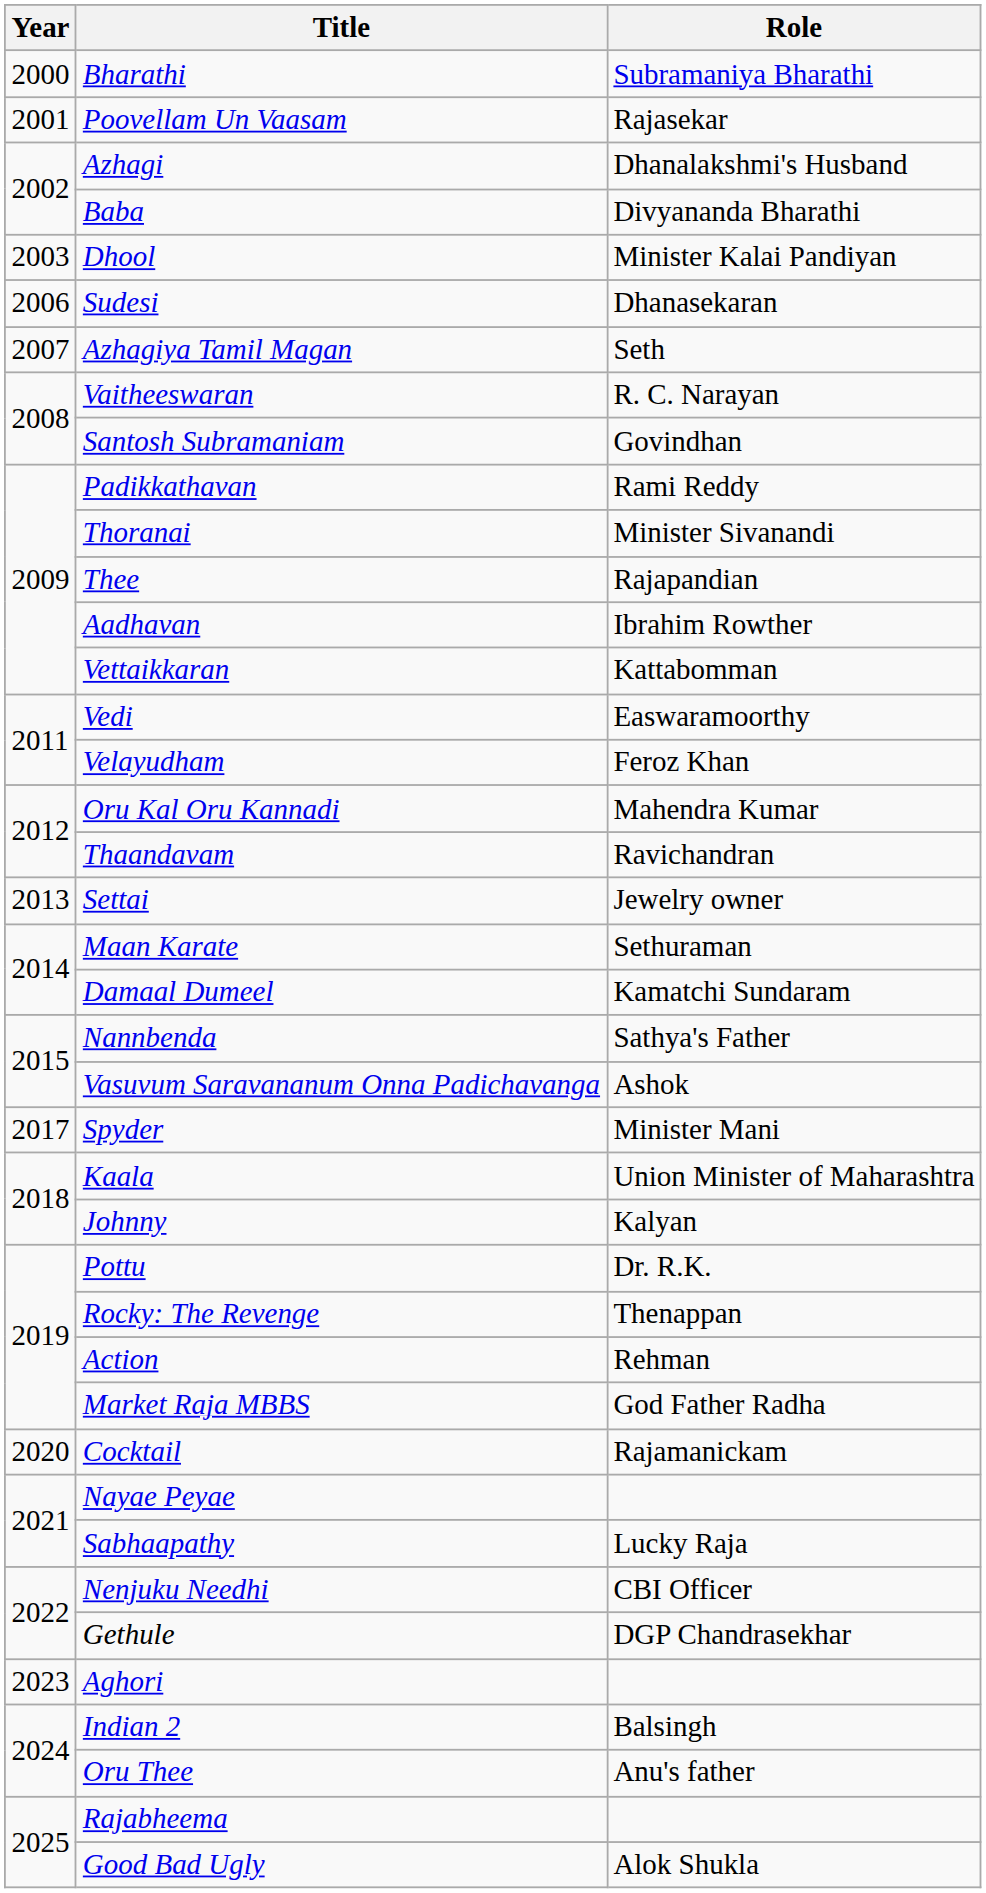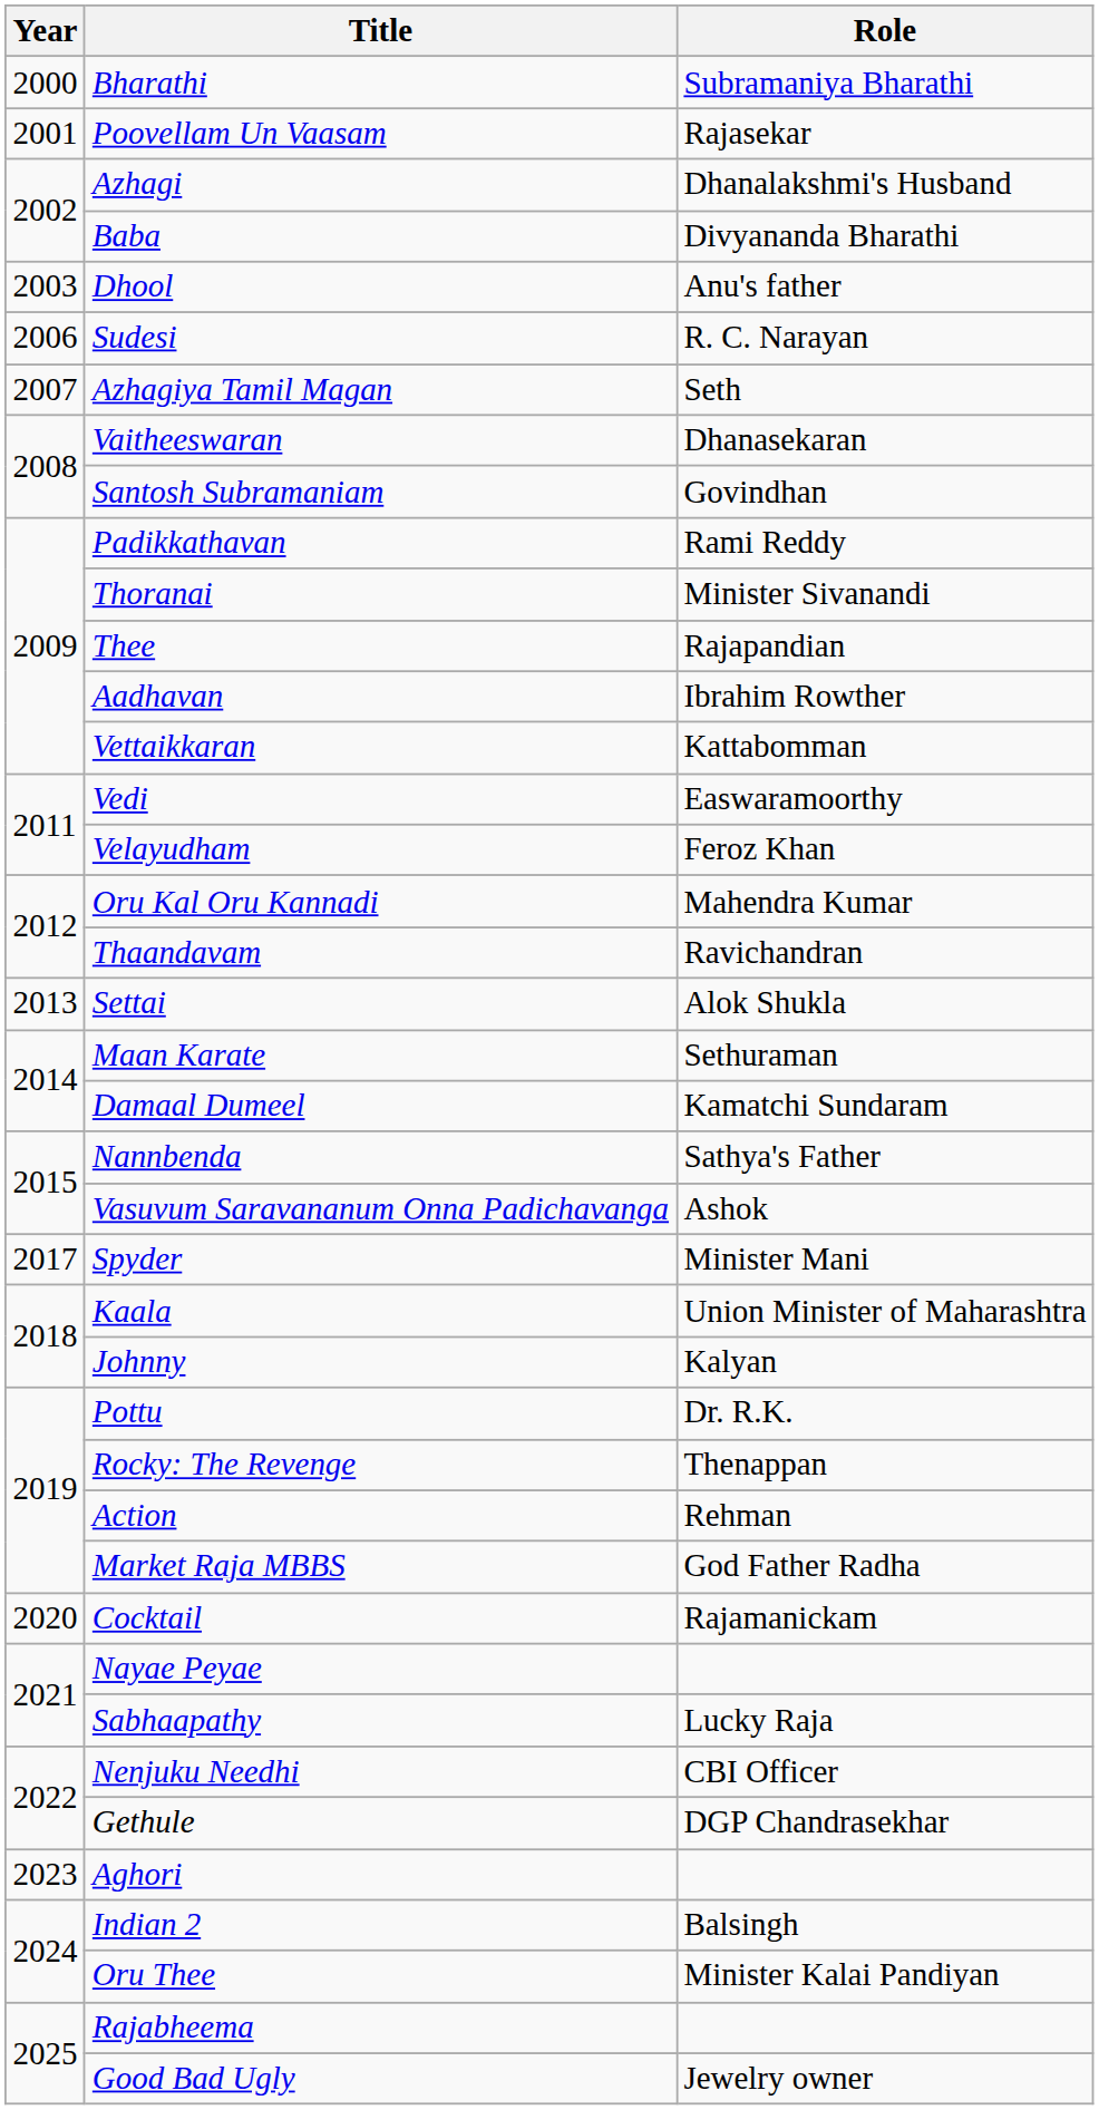 <table class="wikitable sortable">
 <tr>
 <th>Year</th>
 <th>Title</th>
 <th>Role</th>
 </tr>
 <tr>
 <td>2000</td>
 <td><a href='#'><em>Bharathi</em></a></td>
 <td><a href='#'>Subramaniya Bharathi</a></td>
 </tr>
 <tr>
 <td>2001</td>
 <td><em><a href='#'>Poovellam Un Vaasam</a></em></td>
 <td>Rajasekar</td>
 </tr>
 <tr>
 <td rowspan="2">2002</td>
 <td><a href='#'><em>Azhagi</em></a></td>
 <td>Dhanalakshmi's Husband</td>
 </tr>
 <tr>
 <td><a href='#'><em>Baba</em></a></td>
 <td>Divyananda Bharathi</td>
 </tr>
 <tr>
 <td>2003</td>
 <td><em><a href='#'>Dhool</a></em></td>
-<td>Minister Kalai Pandiyan</td>
+<td>Anu's father</td>
 </tr>
 <tr>
 <td>2006</td>
 <td><em><a href='#'>Sudesi</a></em></td>
-<td>Dhanasekaran</td>
+<td>R. C. Narayan</td>
 </tr>
 <tr>
 <td>2007</td>
 <td><em><a href='#'>Azhagiya Tamil Magan</a></em></td>
 <td>Seth</td>
 </tr>
 <tr>
 <td rowspan="2">2008</td>
 <td><em><a href='#'>Vaitheeswaran</a></em></td>
-<td>R. C. Narayan</td>
+<td>Dhanasekaran</td>
 </tr>
 <tr>
 <td><em><a href='#'>Santosh Subramaniam</a></em></td>
 <td>Govindhan</td>
 </tr>
 <tr>
 <td rowspan="5">2009</td>
 <td><a href='#'><em>Padikkathavan</em></a></td>
 <td>Rami Reddy</td>
 </tr>
 <tr>
 <td><em><a href='#'>Thoranai</a> </em></td>
 <td>Minister Sivanandi</td>
 </tr>
 <tr>
 <td><em><a href='#'>Thee</a></em></td>
 <td>Rajapandian</td>
 </tr>
 <tr>
 <td><em><a href='#'>Aadhavan</a> </em></td>
 <td>Ibrahim Rowther</td>
 </tr>
 <tr>
 <td><a href='#'><em>Vettaikkaran</em></a></td>
 <td>Kattabomman</td>
 </tr>
 <tr>
 <td rowspan="2">2011</td>
 <td><a href='#'><em>Vedi</em></a></td>
 <td>Easwaramoorthy</td>
 </tr>
 <tr>
 <td><em><a href='#'>Velayudham</a> </em></td>
 <td>Feroz Khan</td>
 </tr>
 <tr>
 <td rowspan="2">2012</td>
 <td><em><a href='#'>Oru Kal Oru Kannadi</a></em></td>
 <td>Mahendra Kumar</td>
 </tr>
 <tr>
 <td><em><a href='#'>Thaandavam</a> </em></td>
 <td>Ravichandran</td>
 </tr>
 <tr>
 <td>2013</td>
 <td><a href='#'><em>Settai</em></a></td>
-<td>Jewelry owner</td>
+<td>Alok Shukla</td>
 </tr>
 <tr>
 <td rowspan="2">2014</td>
 <td><em><a href='#'>Maan Karate</a></em></td>
 <td>Sethuraman</td>
 </tr>
 <tr>
 <td><em><a href='#'>Damaal Dumeel</a></em></td>
 <td>Kamatchi Sundaram</td>
 </tr>
 <tr>
 <td rowspan="2">2015</td>
 <td><em><a href='#'>Nannbenda</a></em></td>
 <td>Sathya's Father</td>
 </tr>
 <tr>
 <td><em><a href='#'>Vasuvum Saravananum Onna Padichavanga</a></em></td>
 <td>Ashok</td>
 </tr>
 <tr>
 <td>2017</td>
 <td><a href='#'><em>Spyder</em></a></td>
 <td>Minister Mani</td>
 </tr>
 <tr>
 <td rowspan="2">2018</td>
 <td><a href='#'><em>Kaala</em></a></td>
 <td>Union Minister of Maharashtra</td>
 </tr>
 <tr>
 <td><a href='#'><em>Johnny</em></a></td>
 <td>Kalyan</td>
 </tr>
 <tr>
 <td rowspan="4">2019</td>
 <td><a href='#'><em>Pottu</em></a></td>
 <td>Dr. R.K.</td>
 </tr>
 <tr>
 <td><em><a href='#'>Rocky: The Revenge</a></em></td>
 <td>Thenappan</td>
 </tr>
 <tr>
 <td><em><a href='#'>Action</a></em></td>
 <td>Rehman</td>
 </tr>
 <tr>
 <td><em><a href='#'>Market Raja MBBS</a></em></td>
 <td>God Father Radha</td>
 </tr>
 <tr>
 <td>2020</td>
 <td><a href='#'><em>Cocktail</em></a></td>
 <td>Rajamanickam</td>
 </tr>
 <tr>
 <td rowspan="2">2021</td>
 <td><em><a href='#'>Nayae Peyae</a></em></td>
 <td></td>
 </tr>
 <tr>
 <td><em><a href='#'>Sabhaapathy</a></em></td>
 <td>Lucky Raja</td>
 </tr>
 <tr>
 <td rowspan="2">2022</td>
 <td><em><a href='#'>Nenjuku Needhi</a></em></td>
 <td>CBI Officer</td>
 </tr>
 <tr>
 <td><em>Gethule</em></td>
 <td>DGP Chandrasekhar</td>
 </tr>
 <tr>
 <td>2023</td>
 <td><em><a href='#'>Aghori</a></em></td>
 <td></td>
 </tr>
 <tr>
 <td rowspan="2">2024</td>
 <td><em><a href='#'>Indian 2</a></em></td>
 <td>Balsingh</td>
 </tr>
 <tr>
 <td><em><a href='#'>Oru Thee</a></em></td>
-<td>Anu's father</td>
+<td>Minister Kalai Pandiyan</td>
 </tr>
 <tr>
 <td rowspan="2">2025</td>
 <td><em><a href='#'>Rajabheema</a></em></td>
 <td></td>
 </tr>
 <tr>
 <td><a href='#'><em>Good Bad Ugly</em></a></td>
-<td>Alok Shukla</td>
+<td>Jewelry owner</td>
 </tr>
 </table>
